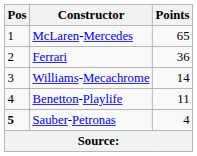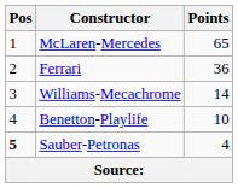 <table class="wikitable" style="font-size:95%;">
 <tr>
 <th>Pos</th>
 <th>Constructor</th>
 <th>Points</th>
 </tr>
 <tr>
 <td>1</td>
 <td> <a href='#'>McLaren</a>-<a href='#'>Mercedes</a></td>
 <td align="right">65</td>
 </tr>
 <tr>
 <td>2</td>
 <td> <a href='#'>Ferrari</a></td>
 <td align="right">36</td>
 </tr>
 <tr>
 <td>3</td>
 <td>  <a href='#'>Williams</a>-<a href='#'>Mecachrome</a></td>
 <td align="right">14</td>
 </tr>
 <tr>
 <td>4</td>
 <td> <a href='#'>Benetton</a>-<a href='#'>Playlife</a></td>
-<td align="right">11</td>
+<td align="right">10</td>
 </tr>
 <tr>
 <td><strong>5</strong></td>
 <td> <a href='#'>Sauber</a>-<a href='#'>Petronas</a></td>
 <td align="right">4</td>
 </tr>
 <tr>
 <th colspan=4>Source: </th>
 </tr>
 </table>
